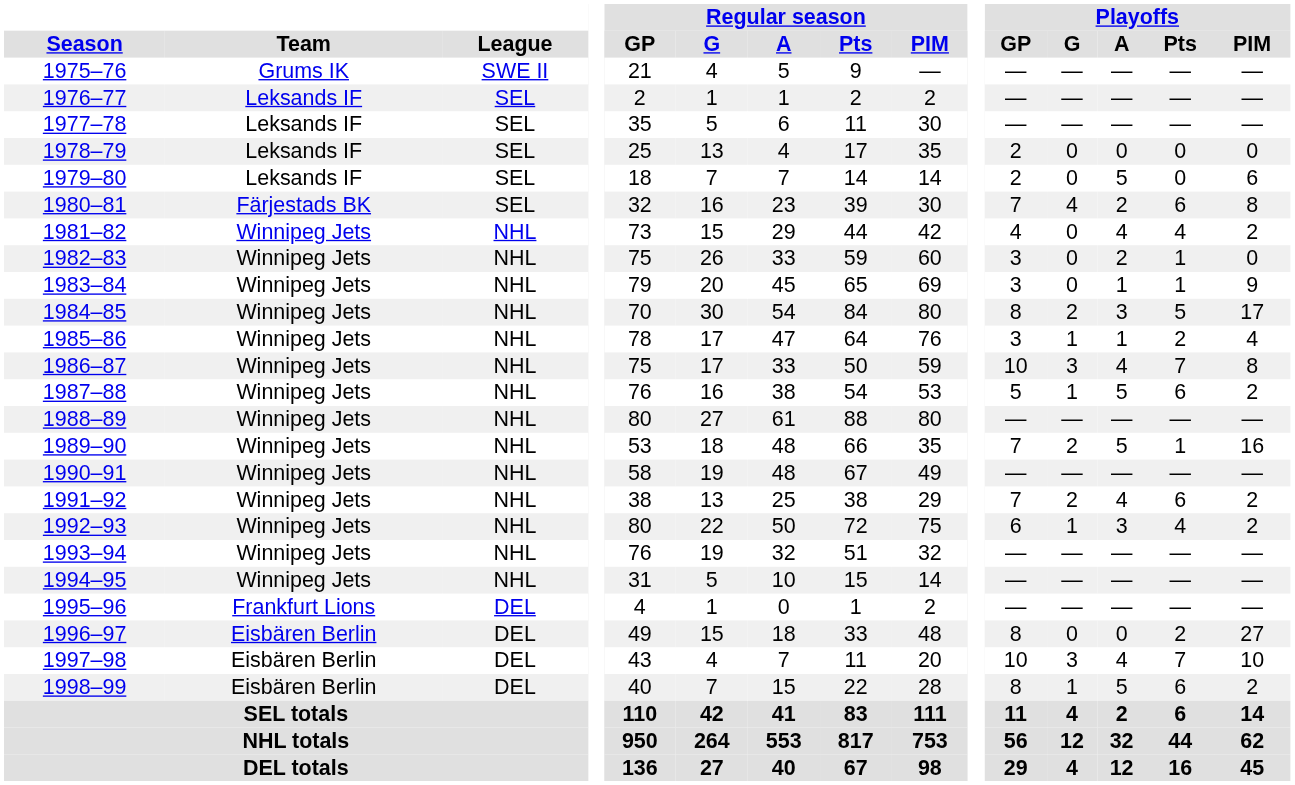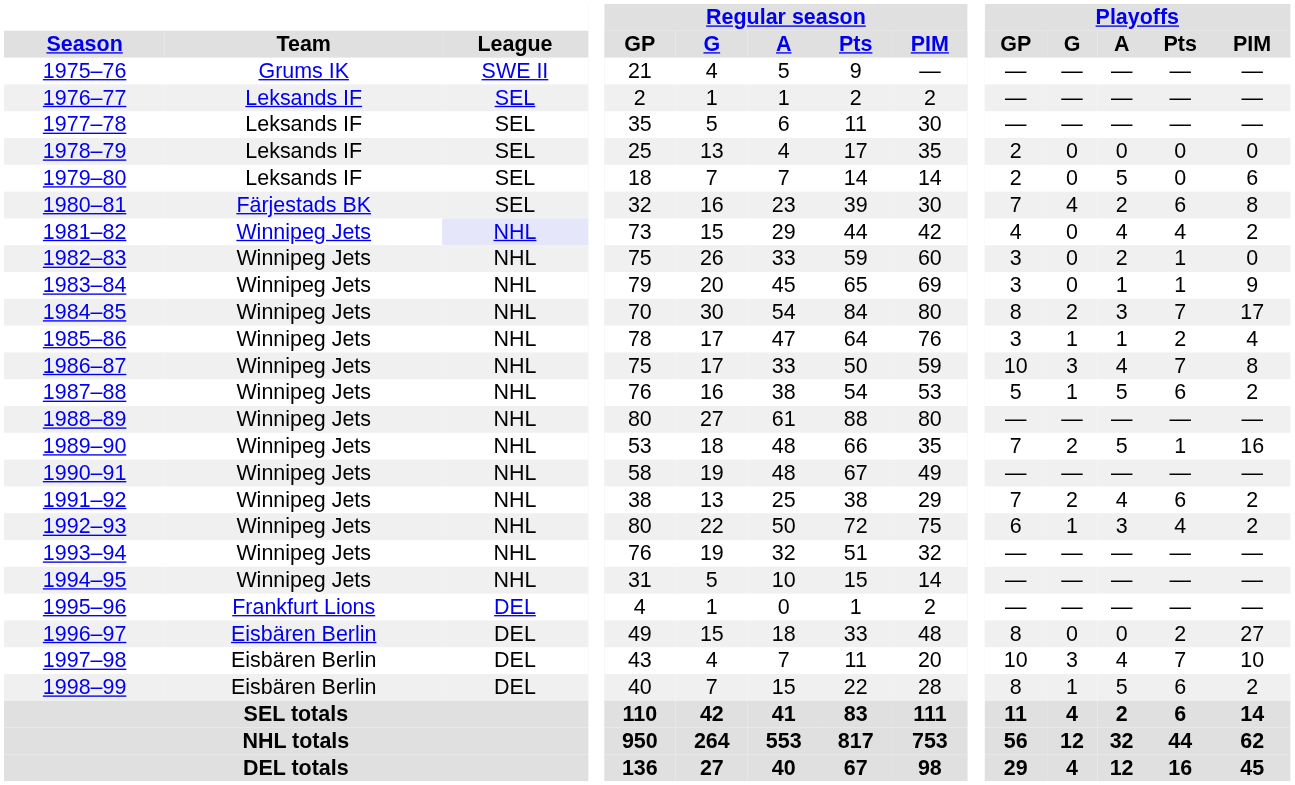 <table border="0" cellpadding="1" cellspacing="0" style="text-align:center; width:60em;">
 <tr style="background:#e0e0e0;">
 <th colspan="3"  bgcolor="#ffffff"> </th>
 <th rowspan="99" bgcolor="#ffffff"> </th>
 <th colspan="5"><a href='#'>Regular season</a></th>
 <th rowspan="99" bgcolor="#ffffff"> </th>
 <th colspan="5"><a href='#'>Playoffs</a></th>
 </tr>
 <tr style="background:#e0e0e0;">
 <th><a href='#'>Season</a></th>
 <th>Team</th>
 <th>League</th>
 <th>GP</th>
 <th><a href='#'>G</a></th>
 <th><a href='#'>A</a></th>
 <th><a href='#'>Pts</a></th>
 <th><a href='#'>PIM</a></th>
 <th>GP</th>
 <th>G</th>
 <th>A</th>
 <th>Pts</th>
 <th>PIM</th>
 </tr>
 <tr>
 <td><a href='#'>1975–76</a></td>
 <td><a href='#'>Grums IK</a></td>
 <td><a href='#'>SWE II</a></td>
 <td>21</td>
 <td>4</td>
 <td>5</td>
 <td>9</td>
 <td>—</td>
 <td>—</td>
 <td>—</td>
 <td>—</td>
 <td>—</td>
 <td>—</td>
 </tr>
 <tr style="background:#f0f0f0;">
 <td><a href='#'>1976–77</a></td>
 <td><a href='#'>Leksands IF</a></td>
 <td><a href='#'>SEL</a></td>
 <td>2</td>
 <td>1</td>
 <td>1</td>
 <td>2</td>
 <td>2</td>
 <td>—</td>
 <td>—</td>
 <td>—</td>
 <td>—</td>
 <td>—</td>
 </tr>
 <tr>
 <td><a href='#'>1977–78</a></td>
 <td>Leksands IF</td>
 <td>SEL</td>
 <td>35</td>
 <td>5</td>
 <td>6</td>
 <td>11</td>
 <td>30</td>
 <td>—</td>
 <td>—</td>
 <td>—</td>
 <td>—</td>
 <td>—</td>
 </tr>
 <tr style="background:#f0f0f0;">
 <td><a href='#'>1978–79</a></td>
 <td>Leksands IF</td>
 <td>SEL</td>
 <td>25</td>
 <td>13</td>
 <td>4</td>
 <td>17</td>
 <td>35</td>
 <td>2</td>
 <td>0</td>
 <td>0</td>
 <td>0</td>
 <td>0</td>
 </tr>
 <tr>
 <td><a href='#'>1979–80</a></td>
 <td>Leksands IF</td>
 <td>SEL</td>
 <td>18</td>
 <td>7</td>
 <td>7</td>
 <td>14</td>
 <td>14</td>
 <td>2</td>
 <td>0</td>
 <td>5</td>
 <td>0</td>
 <td>6</td>
 </tr>
 <tr style="background:#f0f0f0;">
 <td><a href='#'>1980–81</a></td>
 <td><a href='#'>Färjestads BK</a></td>
 <td>SEL</td>
 <td>32</td>
 <td>16</td>
 <td>23</td>
 <td>39</td>
 <td>30</td>
 <td>7</td>
 <td>4</td>
 <td>2</td>
 <td>6</td>
 <td>8</td>
 </tr>
 <tr>
 <td><a href='#'>1981–82</a></td>
 <td><a href='#'>Winnipeg Jets</a></td>
-<td><a href='#'>NHL</a></td>
+<td style="background: lavender;"><a href='#'>NHL</a></td>
 <td>73</td>
 <td>15</td>
 <td>29</td>
 <td>44</td>
 <td>42</td>
 <td>4</td>
 <td>0</td>
 <td>4</td>
 <td>4</td>
 <td>2</td>
 </tr>
 <tr style="background:#f0f0f0;">
 <td><a href='#'>1982–83</a></td>
 <td>Winnipeg Jets</td>
 <td>NHL</td>
 <td>75</td>
 <td>26</td>
 <td>33</td>
 <td>59</td>
 <td>60</td>
 <td>3</td>
 <td>0</td>
 <td>2</td>
 <td>1</td>
 <td>0</td>
 </tr>
 <tr>
 <td><a href='#'>1983–84</a></td>
 <td>Winnipeg Jets</td>
 <td>NHL</td>
 <td>79</td>
 <td>20</td>
 <td>45</td>
 <td>65</td>
 <td>69</td>
 <td>3</td>
 <td>0</td>
 <td>1</td>
 <td>1</td>
 <td>9</td>
 </tr>
 <tr style="background:#f0f0f0;">
 <td><a href='#'>1984–85</a></td>
 <td>Winnipeg Jets</td>
 <td>NHL</td>
 <td>70</td>
 <td>30</td>
 <td>54</td>
 <td>84</td>
 <td>80</td>
 <td>8</td>
 <td>2</td>
 <td>3</td>
-<td>5</td>
+<td>7</td>
 <td>17</td>
 </tr>
 <tr>
 <td><a href='#'>1985–86</a></td>
 <td>Winnipeg Jets</td>
 <td>NHL</td>
 <td>78</td>
 <td>17</td>
 <td>47</td>
 <td>64</td>
 <td>76</td>
 <td>3</td>
 <td>1</td>
 <td>1</td>
 <td>2</td>
 <td>4</td>
 </tr>
 <tr style="background:#f0f0f0;">
 <td><a href='#'>1986–87</a></td>
 <td>Winnipeg Jets</td>
 <td>NHL</td>
 <td>75</td>
 <td>17</td>
 <td>33</td>
 <td>50</td>
 <td>59</td>
 <td>10</td>
 <td>3</td>
 <td>4</td>
 <td>7</td>
 <td>8</td>
 </tr>
 <tr>
 <td><a href='#'>1987–88</a></td>
 <td>Winnipeg Jets</td>
 <td>NHL</td>
 <td>76</td>
 <td>16</td>
 <td>38</td>
 <td>54</td>
 <td>53</td>
 <td>5</td>
 <td>1</td>
 <td>5</td>
 <td>6</td>
 <td>2</td>
 </tr>
 <tr style="background:#f0f0f0;">
 <td><a href='#'>1988–89</a></td>
 <td>Winnipeg Jets</td>
 <td>NHL</td>
 <td>80</td>
 <td>27</td>
 <td>61</td>
 <td>88</td>
 <td>80</td>
 <td>—</td>
 <td>—</td>
 <td>—</td>
 <td>—</td>
 <td>—</td>
 </tr>
 <tr>
 <td><a href='#'>1989–90</a></td>
 <td>Winnipeg Jets</td>
 <td>NHL</td>
 <td>53</td>
 <td>18</td>
 <td>48</td>
 <td>66</td>
 <td>35</td>
 <td>7</td>
 <td>2</td>
 <td>5</td>
 <td>1</td>
 <td>16</td>
 </tr>
 <tr style="background:#f0f0f0;">
 <td><a href='#'>1990–91</a></td>
 <td>Winnipeg Jets</td>
 <td>NHL</td>
 <td>58</td>
 <td>19</td>
 <td>48</td>
 <td>67</td>
 <td>49</td>
 <td>—</td>
 <td>—</td>
 <td>—</td>
 <td>—</td>
 <td>—</td>
 </tr>
 <tr>
 <td><a href='#'>1991–92</a></td>
 <td>Winnipeg Jets</td>
 <td>NHL</td>
 <td>38</td>
 <td>13</td>
 <td>25</td>
 <td>38</td>
 <td>29</td>
 <td>7</td>
 <td>2</td>
 <td>4</td>
 <td>6</td>
 <td>2</td>
 </tr>
 <tr style="background:#f0f0f0;">
 <td><a href='#'>1992–93</a></td>
 <td>Winnipeg Jets</td>
 <td>NHL</td>
 <td>80</td>
 <td>22</td>
 <td>50</td>
 <td>72</td>
 <td>75</td>
 <td>6</td>
 <td>1</td>
 <td>3</td>
 <td>4</td>
 <td>2</td>
 </tr>
 <tr>
 <td><a href='#'>1993–94</a></td>
 <td>Winnipeg Jets</td>
 <td>NHL</td>
 <td>76</td>
 <td>19</td>
 <td>32</td>
 <td>51</td>
 <td>32</td>
 <td>—</td>
 <td>—</td>
 <td>—</td>
 <td>—</td>
 <td>—</td>
 </tr>
 <tr style="background:#f0f0f0;">
 <td><a href='#'>1994–95</a></td>
 <td>Winnipeg Jets</td>
 <td>NHL</td>
 <td>31</td>
 <td>5</td>
 <td>10</td>
 <td>15</td>
 <td>14</td>
 <td>—</td>
 <td>—</td>
 <td>—</td>
 <td>—</td>
 <td>—</td>
 </tr>
 <tr>
 <td><a href='#'>1995–96</a></td>
 <td><a href='#'>Frankfurt Lions</a></td>
 <td><a href='#'>DEL</a></td>
 <td>4</td>
 <td>1</td>
 <td>0</td>
 <td>1</td>
 <td>2</td>
 <td>—</td>
 <td>—</td>
 <td>—</td>
 <td>—</td>
 <td>—</td>
 </tr>
 <tr style="background:#f0f0f0;">
 <td><a href='#'>1996–97</a></td>
 <td><a href='#'>Eisbären Berlin</a></td>
 <td>DEL</td>
 <td>49</td>
 <td>15</td>
 <td>18</td>
 <td>33</td>
 <td>48</td>
 <td>8</td>
 <td>0</td>
 <td>0</td>
 <td>2</td>
 <td>27</td>
 </tr>
 <tr>
 <td><a href='#'>1997–98</a></td>
 <td>Eisbären Berlin</td>
 <td>DEL</td>
 <td>43</td>
 <td>4</td>
 <td>7</td>
 <td>11</td>
 <td>20</td>
 <td>10</td>
 <td>3</td>
 <td>4</td>
 <td>7</td>
 <td>10</td>
 </tr>
 <tr style="background:#f0f0f0;">
 <td><a href='#'>1998–99</a></td>
 <td>Eisbären Berlin</td>
 <td>DEL</td>
 <td>40</td>
 <td>7</td>
 <td>15</td>
 <td>22</td>
 <td>28</td>
 <td>8</td>
 <td>1</td>
 <td>5</td>
 <td>6</td>
 <td>2</td>
 </tr>
 <tr style="background:#e0e0e0;">
 <th colspan="3">SEL totals</th>
 <th>110</th>
 <th>42</th>
 <th>41</th>
 <th>83</th>
 <th>111</th>
 <th>11</th>
 <th>4</th>
 <th>2</th>
 <th>6</th>
 <th>14</th>
 </tr>
 <tr style="background:#e0e0e0;">
 <th colspan="3">NHL totals</th>
 <th>950</th>
 <th>264</th>
 <th>553</th>
 <th>817</th>
 <th>753</th>
 <th>56</th>
 <th>12</th>
 <th>32</th>
 <th>44</th>
 <th>62</th>
 </tr>
 <tr style="background:#e0e0e0;">
 <th colspan="3">DEL totals</th>
 <th>136</th>
 <th>27</th>
 <th>40</th>
 <th>67</th>
 <th>98</th>
 <th>29</th>
 <th>4</th>
 <th>12</th>
 <th>16</th>
 <th>45</th>
 </tr>
 </table>
